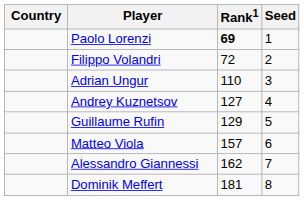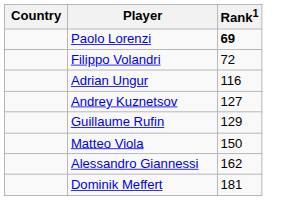 <table class="sortable wikitable">
 <tr>
 <th width="70">Country</th>
 <th width="175">Player</th>
 <th>Rank<sup>1</sup></th>
-<th>Seed</th>
 </tr>
 <tr>
 <td></td>
 <td><a href='#'>Paolo Lorenzi</a></td>
 <td><strong>69</strong></td>
-<td>1</td>
 </tr>
 <tr>
 <td></td>
 <td><a href='#'>Filippo Volandri</a></td>
 <td>72</td>
-<td>2</td>
 </tr>
 <tr>
 <td></td>
 <td><a href='#'>Adrian Ungur</a></td>
-<td>110</td>
-<td>3</td>
+<td>116</td>
 </tr>
 <tr>
 <td></td>
 <td><a href='#'>Andrey Kuznetsov</a></td>
 <td>127</td>
-<td>4</td>
 </tr>
 <tr>
 <td></td>
 <td><a href='#'>Guillaume Rufin</a></td>
 <td>129</td>
-<td>5</td>
 </tr>
 <tr>
 <td></td>
 <td><a href='#'>Matteo Viola</a></td>
-<td>157</td>
-<td>6</td>
+<td>150</td>
 </tr>
 <tr>
 <td></td>
 <td><a href='#'>Alessandro Giannessi</a></td>
 <td>162</td>
-<td>7</td>
 </tr>
 <tr>
 <td></td>
 <td><a href='#'>Dominik Meffert</a></td>
 <td>181</td>
-<td>8</td>
 </tr>
 </table>
